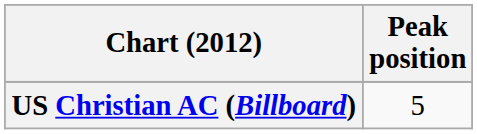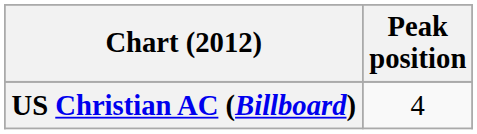 <table class="wikitable sortable plainrowheaders" style="text-align:center">
 <tr>
 <th scope="col">Chart (2012)</th>
 <th scope="col">Peak<br>position</th>
 </tr>
 <tr>
 </tr>
 <tr>
 </tr>
 <tr>
 <th scope="row">US <a href='#'>Christian AC</a> (<em><a href='#'>Billboard</a></em>)</th>
-<td style="text-align:center;">5</td>
+<td style="text-align:center;">4</td>
 </tr>
 </table>
